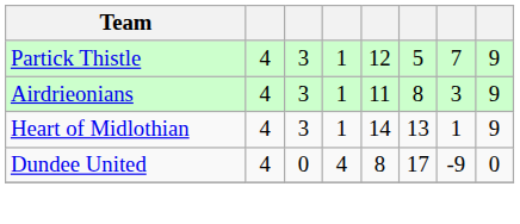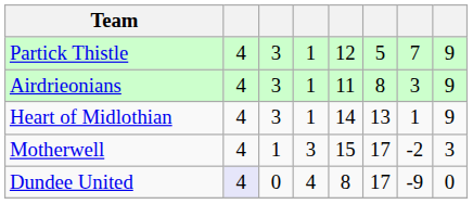 <table class="wikitable" style="text-align:center;">
 <tr>
 <th width=165>Team</th>
 <th width=20></th>
 <th width=20></th>
 <th width=20></th>
 <th width=20></th>
 <th width=20></th>
 <th width=20></th>
 <th width=20></th>
 </tr>
 <tr style="background:#cfc;">
 <td align="left"><a href='#'>Partick Thistle</a></td>
 <td>4</td>
 <td>3</td>
 <td>1</td>
 <td>12</td>
 <td>5</td>
 <td>7</td>
 <td>9</td>
 </tr>
 <tr style="background:#cfc;">
 <td align="left"><a href='#'>Airdrieonians</a></td>
 <td>4</td>
 <td>3</td>
 <td>1</td>
 <td>11</td>
 <td>8</td>
 <td>3</td>
 <td>9</td>
 </tr>
 <tr>
 <td align="left"><a href='#'>Heart of Midlothian</a></td>
 <td>4</td>
 <td>3</td>
 <td>1</td>
 <td>14</td>
 <td>13</td>
 <td>1</td>
 <td>9</td>
 </tr>
 <tr>
+<td align="left"><a href='#'>Motherwell</a></td>
+<td>4</td>
+<td>1</td>
+<td>3</td>
+<td>15</td>
+<td>17</td>
+<td>-2</td>
+<td>3</td>
+</tr>
+<tr>
 <td align="left"><a href='#'>Dundee United</a></td>
-<td>4</td>
+<td style="background: lavender;">4</td>
 <td>0</td>
 <td>4</td>
 <td>8</td>
 <td>17</td>
 <td>-9</td>
 <td>0</td>
 </tr>
 <tr>
 </tr>
 </table>
